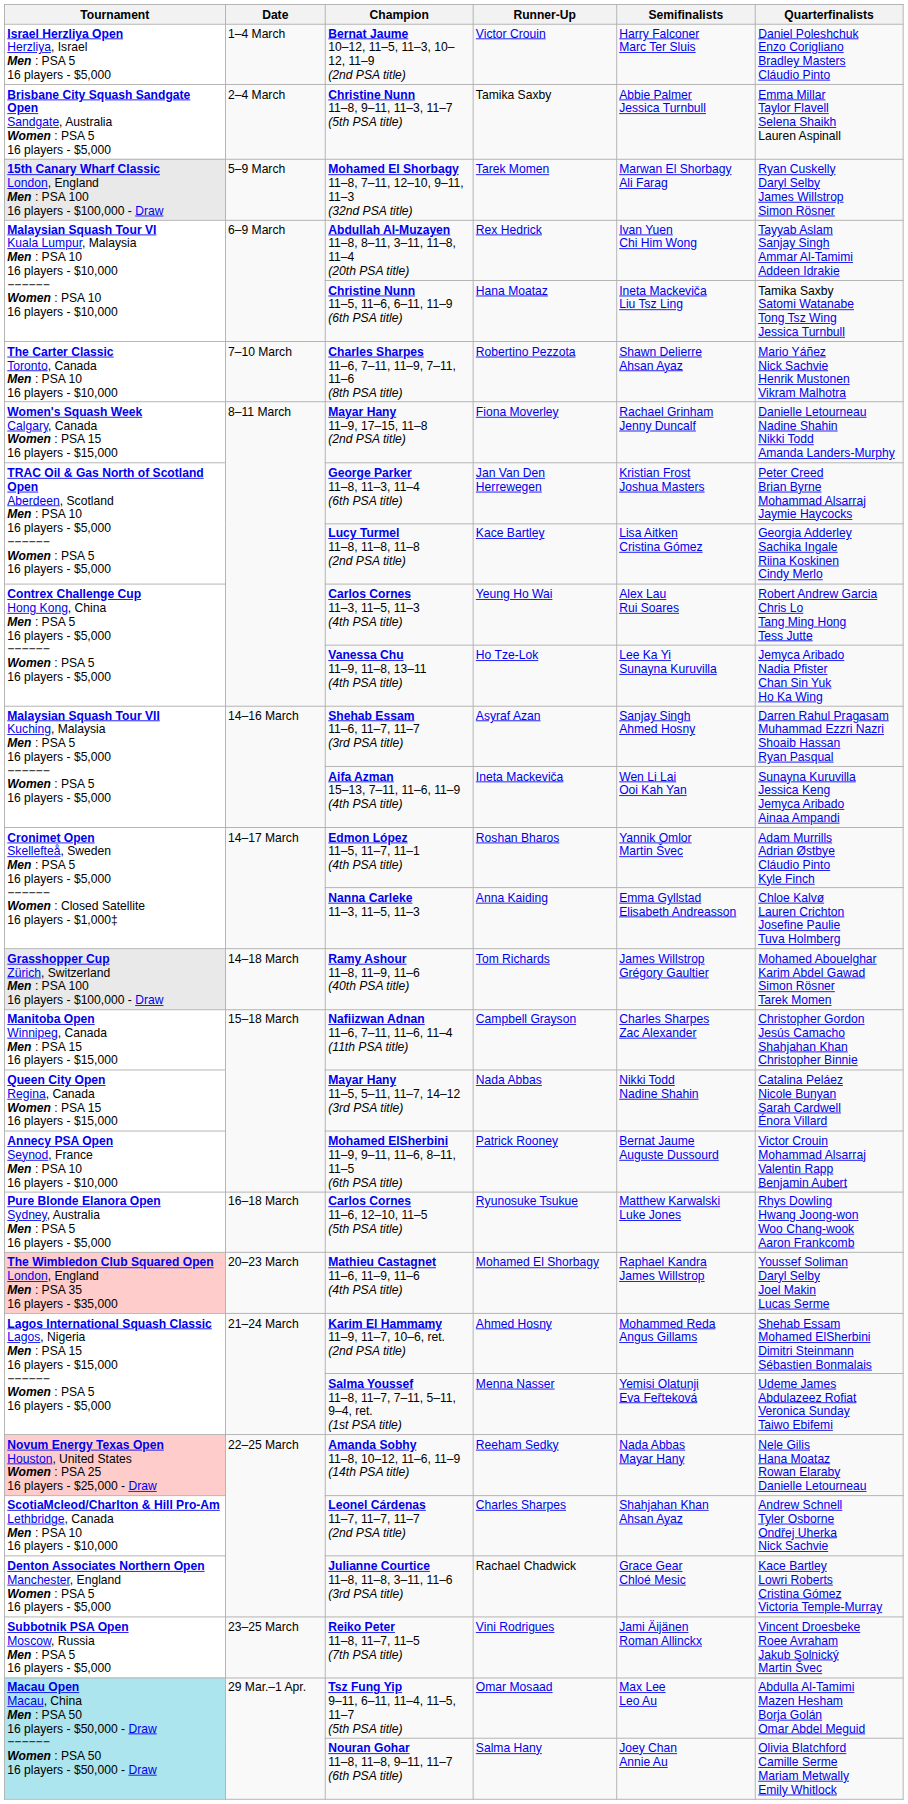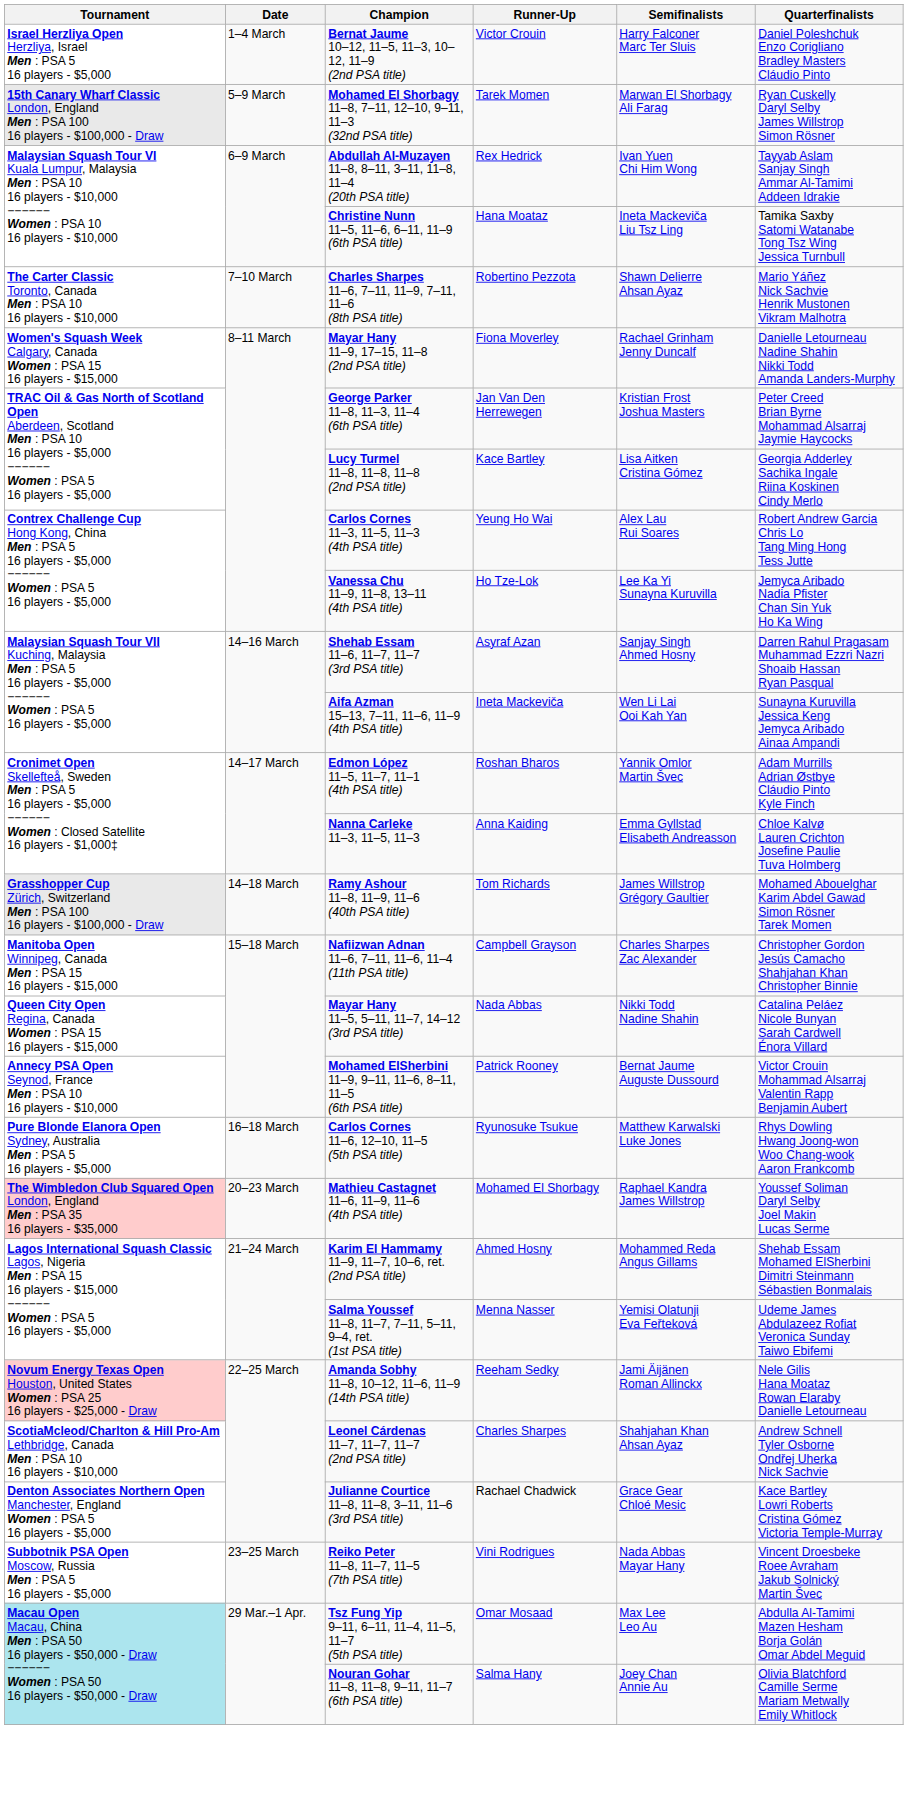 <table class="wikitable" style="font-size:88%">
 <tr>
 <th width=250>Tournament</th>
 <th width=110>Date</th>
 <th width=165>Champion</th>
 <th width=160>Runner-Up</th>
 <th width=155>Semifinalists</th>
 <th width=165>Quarterfinalists</th>
 </tr>
 <tr valign=top>
 <td style="background:#fff;"><strong><a href='#'>Israel Herzliya Open</a></strong><br> <a href='#'>Herzliya</a>, Israel<br><strong> <em>Men</em> </strong>: PSA 5<br>16 players - $5,000</td>
 <td>1–4 March</td>
 <td> <strong><a href='#'>Bernat Jaume</a></strong><br>10–12, 11–5, 11–3, 10–12, 11–9<br><em>(2nd PSA title)</em></td>
 <td> <a href='#'>Victor Crouin</a></td>
 <td> <a href='#'>Harry Falconer</a><br> <a href='#'>Marc Ter Sluis</a></td>
 <td> <a href='#'>Daniel Poleshchuk</a><br> <a href='#'>Enzo Corigliano</a><br> <a href='#'>Bradley Masters</a><br> <a href='#'>Cláudio Pinto</a></td>
-</tr>
-<tr valign=top>
-<td style="background:#fff;"><strong><a href='#'>Brisbane City Squash Sandgate Open</a></strong><br> <a href='#'>Sandgate</a>, Australia<br><strong> <em>Women</em> </strong>: PSA 5<br>16 players - $5,000</td>
-<td>2–4 March</td>
-<td> <strong><a href='#'>Christine Nunn</a></strong><br>11–8, 9–11, 11–3, 11–7<br><em>(5th PSA title)</em></td>
-<td> Tamika Saxby</td>
-<td> <a href='#'>Abbie Palmer</a><br> <a href='#'>Jessica Turnbull</a></td>
-<td> <a href='#'>Emma Millar</a><br> <a href='#'>Taylor Flavell</a><br> <a href='#'>Selena Shaikh</a><br> Lauren Aspinall</td>
 </tr>
 <tr valign=top>
 <td style="background:#E9E9E9;"><strong><a href='#'>15th Canary Wharf Classic</a></strong><br> <a href='#'>London</a>, England<br><strong> <em>Men</em> </strong>: PSA 100<br>16 players - $100,000 - <a href='#'>Draw</a></td>
 <td>5–9 March</td>
 <td> <strong><a href='#'>Mohamed El Shorbagy</a></strong><br>11–8, 7–11, 12–10, 9–11, 11–3<br><em>(32nd PSA title)</em></td>
 <td> <a href='#'>Tarek Momen</a></td>
 <td> <a href='#'>Marwan El Shorbagy</a><br> <a href='#'>Ali Farag</a></td>
 <td> <a href='#'>Ryan Cuskelly</a><br> <a href='#'>Daryl Selby</a><br> <a href='#'>James Willstrop</a><br> <a href='#'>Simon Rösner</a></td>
 </tr>
 <tr valign=top>
 <td rowspan=2 style="background:#fff;"><strong><a href='#'>Malaysian Squash Tour VI</a></strong><br> <a href='#'>Kuala Lumpur</a>, Malaysia<br><strong> <em>Men</em> </strong>: PSA 10<br>16 players - $10,000<br>−−−−−−<br><strong> <em>Women</em> </strong>: PSA 10<br>16 players - $10,000</td>
 <td rowspan=2>6–9 March</td>
 <td> <strong><a href='#'>Abdullah Al-Muzayen</a></strong><br>11–8, 8–11, 3–11, 11–8, 11–4<br><em>(20th PSA title)</em></td>
 <td> <a href='#'>Rex Hedrick</a></td>
 <td> <a href='#'>Ivan Yuen</a><br> <a href='#'>Chi Him Wong</a></td>
 <td> <a href='#'>Tayyab Aslam</a><br> <a href='#'>Sanjay Singh</a><br> <a href='#'>Ammar Al-Tamimi</a><br> <a href='#'>Addeen Idrakie</a></td>
 </tr>
 <tr valign=top>
 <td> <strong><a href='#'>Christine Nunn</a></strong><br>11–5, 11–6, 6–11, 11–9<br><em>(6th PSA title)</em></td>
 <td> <a href='#'>Hana Moataz</a></td>
 <td> <a href='#'>Ineta Mackeviča</a><br> <a href='#'>Liu Tsz Ling</a></td>
 <td> Tamika Saxby<br> <a href='#'>Satomi Watanabe</a><br> <a href='#'>Tong Tsz Wing</a><br> <a href='#'>Jessica Turnbull</a></td>
 </tr>
 <tr valign=top>
 <td style="background:#fff;"><strong><a href='#'>The Carter Classic</a></strong><br> <a href='#'>Toronto</a>, Canada<br><strong> <em>Men</em> </strong>: PSA 10<br>16 players - $10,000</td>
 <td>7–10 March</td>
 <td> <strong><a href='#'>Charles Sharpes</a></strong><br>11–6, 7–11, 11–9, 7–11, 11–6<br><em>(8th PSA title)</em></td>
 <td> <a href='#'>Robertino Pezzota</a></td>
 <td> <a href='#'>Shawn Delierre</a><br> <a href='#'>Ahsan Ayaz</a></td>
 <td> <a href='#'>Mario Yáñez</a><br> <a href='#'>Nick Sachvie</a><br> <a href='#'>Henrik Mustonen</a><br> <a href='#'>Vikram Malhotra</a></td>
 </tr>
 <tr valign=top>
 <td style="background:#fff;"><strong><a href='#'> Women's Squash Week</a></strong><br> <a href='#'>Calgary</a>, Canada<br><strong> <em>Women</em> </strong>: PSA 15<br>16 players - $15,000</td>
 <td rowspan=5>8–11 March</td>
 <td> <strong><a href='#'>Mayar Hany</a></strong><br>11–9, 17–15, 11–8<br><em>(2nd PSA title)</em></td>
 <td> <a href='#'>Fiona Moverley</a></td>
 <td> <a href='#'>Rachael Grinham</a><br> <a href='#'>Jenny Duncalf</a></td>
 <td> <a href='#'>Danielle Letourneau</a><br> <a href='#'>Nadine Shahin</a><br> <a href='#'>Nikki Todd</a><br> <a href='#'>Amanda Landers-Murphy</a></td>
 </tr>
 <tr valign=top>
 <td rowspan=2 style="background:#fff;"><strong><a href='#'>TRAC Oil & Gas North of Scotland Open</a></strong><br> <a href='#'>Aberdeen</a>, Scotland<br><strong> <em>Men</em> </strong>: PSA 10<br>16 players - $5,000<br>−−−−−−<br><strong> <em>Women</em> </strong>: PSA 5<br>16 players - $5,000</td>
 <td> <strong><a href='#'>George Parker</a></strong><br>11–8, 11–3, 11–4<br><em>(6th PSA title)</em></td>
 <td> <a href='#'>Jan Van Den Herrewegen</a></td>
 <td> <a href='#'>Kristian Frost</a><br> <a href='#'>Joshua Masters</a></td>
 <td> <a href='#'>Peter Creed</a><br> <a href='#'>Brian Byrne</a><br> <a href='#'>Mohammad Alsarraj</a><br> <a href='#'>Jaymie Haycocks</a></td>
 </tr>
 <tr valign=top>
 <td> <strong><a href='#'>Lucy Turmel</a></strong><br>11–8, 11–8, 11–8<br><em>(2nd PSA title)</em></td>
 <td> <a href='#'>Kace Bartley</a></td>
 <td> <a href='#'>Lisa Aitken</a><br> <a href='#'>Cristina Gómez</a></td>
 <td> <a href='#'>Georgia Adderley</a><br> <a href='#'>Sachika Ingale</a><br> <a href='#'>Riina Koskinen</a><br> <a href='#'>Cindy Merlo</a></td>
 </tr>
 <tr valign=top>
 <td rowspan=2 style="background:#fff;"><strong><a href='#'>Contrex Challenge Cup</a></strong><br> <a href='#'>Hong Kong</a>, China<br><strong> <em>Men</em> </strong>: PSA 5<br>16 players - $5,000<br>−−−−−−<br><strong> <em>Women</em> </strong>: PSA 5<br>16 players - $5,000</td>
 <td> <strong><a href='#'>Carlos Cornes</a></strong><br>11–3, 11–5, 11–3<br><em>(4th PSA title)</em></td>
 <td> <a href='#'>Yeung Ho Wai</a></td>
 <td> <a href='#'>Alex Lau</a><br> <a href='#'>Rui Soares</a></td>
 <td> <a href='#'>Robert Andrew Garcia</a><br> <a href='#'>Chris Lo</a><br> <a href='#'>Tang Ming Hong</a><br> <a href='#'>Tess Jutte</a></td>
 </tr>
 <tr valign=top>
 <td> <strong><a href='#'>Vanessa Chu</a></strong><br>11–9, 11–8, 13–11<br><em>(4th PSA title)</em></td>
 <td> <a href='#'>Ho Tze-Lok</a></td>
 <td> <a href='#'>Lee Ka Yi</a><br> <a href='#'>Sunayna Kuruvilla</a></td>
 <td> <a href='#'>Jemyca Aribado</a><br> <a href='#'>Nadia Pfister</a><br> <a href='#'>Chan Sin Yuk</a><br> <a href='#'>Ho Ka Wing</a></td>
 </tr>
 <tr valign=top>
 <td rowspan=2 style="background:#fff;"><strong><a href='#'>Malaysian Squash Tour VII</a></strong><br> <a href='#'>Kuching</a>, Malaysia<br><strong> <em>Men</em> </strong>: PSA 5<br>16 players - $5,000<br>−−−−−−<br><strong> <em>Women</em> </strong>: PSA 5<br>16 players - $5,000</td>
 <td rowspan=2>14–16 March</td>
 <td> <strong><a href='#'>Shehab Essam</a></strong><br>11–6, 11–7, 11–7<br><em>(3rd PSA title)</em></td>
 <td> <a href='#'>Asyraf Azan</a></td>
 <td> <a href='#'>Sanjay Singh</a><br> <a href='#'>Ahmed Hosny</a></td>
 <td> <a href='#'>Darren Rahul Pragasam</a><br> <a href='#'>Muhammad Ezzri Nazri</a><br> <a href='#'>Shoaib Hassan</a><br> <a href='#'>Ryan Pasqual</a></td>
 </tr>
 <tr valign=top>
 <td> <strong><a href='#'>Aifa Azman</a></strong><br>15–13, 7–11, 11–6, 11–9<br><em>(4th PSA title)</em></td>
 <td> <a href='#'>Ineta Mackeviča</a></td>
 <td> <a href='#'>Wen Li Lai</a><br> <a href='#'>Ooi Kah Yan</a></td>
 <td> <a href='#'>Sunayna Kuruvilla</a><br> <a href='#'>Jessica Keng</a><br> <a href='#'>Jemyca Aribado</a><br> <a href='#'>Ainaa Ampandi</a></td>
 </tr>
 <tr valign=top>
 <td rowspan=2 style="background:#fff;"><strong><a href='#'>Cronimet Open</a></strong><br> <a href='#'>Skellefteå</a>, Sweden<br><strong> <em>Men</em> </strong>: PSA 5<br>16 players - $5,000<br>−−−−−−<br><strong> <em>Women</em> </strong>: Closed Satellite<br>16 players - $1,000‡</td>
 <td rowspan=2>14–17 March</td>
 <td> <strong><a href='#'>Edmon López</a></strong><br>11–5, 11–7, 11–1<br><em>(4th PSA title)</em></td>
 <td> <a href='#'>Roshan Bharos</a></td>
 <td> <a href='#'>Yannik Omlor</a><br> <a href='#'>Martin Švec</a></td>
 <td> <a href='#'>Adam Murrills</a><br> <a href='#'>Adrian Østbye</a><br> <a href='#'>Cláudio Pinto</a><br> <a href='#'>Kyle Finch</a></td>
 </tr>
 <tr valign=top>
 <td> <strong><a href='#'>Nanna Carleke</a></strong><br>11–3, 11–5, 11–3</td>
 <td> <a href='#'>Anna Kaiding</a></td>
 <td> <a href='#'>Emma Gyllstad</a><br> <a href='#'>Elisabeth Andreasson</a></td>
 <td> <a href='#'>Chloe Kalvø</a><br> <a href='#'>Lauren Crichton</a><br> <a href='#'>Josefine Paulie</a><br> <a href='#'>Tuva Holmberg</a></td>
 </tr>
 <tr valign=top>
 <td style="background:#E9E9E9;"><strong><a href='#'>Grasshopper Cup</a></strong><br> <a href='#'>Zürich</a>, Switzerland<br><strong> <em>Men</em> </strong>: PSA 100<br>16 players - $100,000 - <a href='#'>Draw</a></td>
 <td>14–18 March</td>
 <td> <strong><a href='#'>Ramy Ashour</a></strong><br>11–8, 11–9, 11–6<br><em>(40th PSA title)</em></td>
 <td> <a href='#'>Tom Richards</a></td>
 <td> <a href='#'>James Willstrop</a><br> <a href='#'>Grégory Gaultier</a></td>
 <td> <a href='#'>Mohamed Abouelghar</a><br> <a href='#'>Karim Abdel Gawad</a><br> <a href='#'>Simon Rösner</a><br> <a href='#'>Tarek Momen</a></td>
 </tr>
 <tr valign=top>
 <td style="background:#fff;"><strong><a href='#'>Manitoba Open</a></strong><br> <a href='#'>Winnipeg</a>, Canada<br><strong> <em>Men</em> </strong>: PSA 15<br>16 players - $15,000</td>
 <td rowspan=3>15–18 March</td>
 <td> <strong><a href='#'>Nafiizwan Adnan</a></strong><br>11–6, 7–11, 11–6, 11–4<br><em>(11th PSA title)</em></td>
 <td> <a href='#'>Campbell Grayson</a></td>
 <td> <a href='#'>Charles Sharpes</a><br> <a href='#'>Zac Alexander</a></td>
 <td> <a href='#'>Christopher Gordon</a><br> <a href='#'>Jesús Camacho</a><br> <a href='#'>Shahjahan Khan</a><br> <a href='#'>Christopher Binnie</a></td>
 </tr>
 <tr valign=top>
 <td style="background:#fff;"><strong><a href='#'>Queen City Open</a></strong><br> <a href='#'>Regina</a>, Canada<br><strong> <em>Women</em> </strong>: PSA 15<br>16 players - $15,000</td>
 <td> <strong><a href='#'>Mayar Hany</a></strong><br>11–5, 5–11, 11–7, 14–12<br><em>(3rd PSA title)</em></td>
 <td> <a href='#'>Nada Abbas</a></td>
 <td> <a href='#'>Nikki Todd</a><br> <a href='#'>Nadine Shahin</a></td>
 <td> <a href='#'>Catalina Peláez</a><br> <a href='#'>Nicole Bunyan</a><br> <a href='#'>Sarah Cardwell</a><br> <a href='#'>Énora Villard</a></td>
 </tr>
 <tr valign=top>
 <td style="background:#fff;"><strong><a href='#'>Annecy PSA Open</a></strong><br> <a href='#'>Seynod</a>, France<br><strong> <em>Men</em> </strong>: PSA 10<br>16 players - $10,000</td>
 <td> <strong><a href='#'>Mohamed ElSherbini</a></strong><br>11–9, 9–11, 11–6, 8–11, 11–5<br><em>(6th PSA title)</em></td>
 <td> <a href='#'>Patrick Rooney</a></td>
 <td> <a href='#'>Bernat Jaume</a><br> <a href='#'>Auguste Dussourd</a></td>
 <td> <a href='#'>Victor Crouin</a><br> <a href='#'>Mohammad Alsarraj</a><br> <a href='#'>Valentin Rapp</a><br> <a href='#'>Benjamin Aubert</a></td>
 </tr>
 <tr valign=top>
 <td style="background:#fff;"><strong><a href='#'>Pure Blonde Elanora Open</a></strong><br> <a href='#'>Sydney</a>, Australia<br><strong> <em>Men</em> </strong>: PSA 5<br>16 players - $5,000</td>
 <td>16–18 March</td>
 <td> <strong><a href='#'>Carlos Cornes</a></strong><br>11–6, 12–10, 11–5<br><em>(5th PSA title)</em></td>
 <td> <a href='#'>Ryunosuke Tsukue</a></td>
 <td> <a href='#'>Matthew Karwalski</a><br> <a href='#'>Luke Jones</a></td>
 <td> <a href='#'>Rhys Dowling</a><br> <a href='#'>Hwang Joong-won</a><br> <a href='#'>Woo Chang-wook</a><br> <a href='#'>Aaron Frankcomb</a></td>
 </tr>
 <tr valign=top>
 <td style="background:#ffcccc;"><strong><a href='#'>The Wimbledon Club Squared Open</a></strong><br> <a href='#'>London</a>, England<br><strong> <em>Men</em> </strong>: PSA 35<br>16 players - $35,000</td>
 <td>20–23 March</td>
 <td> <strong><a href='#'>Mathieu Castagnet</a></strong><br>11–6, 11–9, 11–6<br><em>(4th PSA title)</em></td>
 <td> <a href='#'>Mohamed El Shorbagy</a></td>
 <td> <a href='#'>Raphael Kandra</a><br> <a href='#'>James Willstrop</a></td>
 <td> <a href='#'>Youssef Soliman</a><br> <a href='#'>Daryl Selby</a><br> <a href='#'>Joel Makin</a><br> <a href='#'>Lucas Serme</a></td>
 </tr>
 <tr valign=top>
 <td rowspan=2 style="background:#fff;"><strong><a href='#'>Lagos International Squash Classic</a></strong><br> <a href='#'>Lagos</a>, Nigeria<br><strong> <em>Men</em> </strong>: PSA 15<br>16 players - $15,000<br>−−−−−−<br><strong> <em>Women</em> </strong>: PSA 5<br>16 players - $5,000</td>
 <td rowspan=2>21–24 March</td>
 <td> <strong><a href='#'>Karim El Hammamy</a></strong><br>11–9, 11–7, 10–6, ret.<br><em>(2nd PSA title)</em></td>
 <td> <a href='#'>Ahmed Hosny</a></td>
 <td> <a href='#'>Mohammed Reda</a><br> <a href='#'>Angus Gillams</a></td>
 <td> <a href='#'>Shehab Essam</a><br> <a href='#'>Mohamed ElSherbini</a><br> <a href='#'>Dimitri Steinmann</a><br> <a href='#'>Sébastien Bonmalais</a></td>
 </tr>
 <tr valign=top>
 <td> <strong><a href='#'>Salma Youssef</a></strong><br>11–8, 11–7, 7–11, 5–11, 9–4, ret.<br><em>(1st PSA title)</em></td>
 <td> <a href='#'>Menna Nasser</a></td>
 <td> <a href='#'>Yemisi Olatunji</a><br> <a href='#'>Eva Feřteková</a></td>
 <td> <a href='#'>Udeme James</a><br> <a href='#'>Abdulazeez Rofiat</a><br> <a href='#'>Veronica Sunday</a><br> <a href='#'>Taiwo Ebifemi</a></td>
 </tr>
 <tr valign=top>
 <td style="background:#ffcccc;"><strong><a href='#'>Novum Energy Texas Open</a></strong><br> <a href='#'>Houston</a>, United States<br><strong> <em>Women</em> </strong>: PSA 25<br>16 players - $25,000 - <a href='#'>Draw</a></td>
 <td rowspan=3>22–25 March</td>
 <td> <strong><a href='#'>Amanda Sobhy</a></strong><br>11–8, 10–12, 11–6, 11–9<br><em>(14th PSA title)</em></td>
 <td> <a href='#'>Reeham Sedky</a></td>
-<td> <a href='#'>Nada Abbas</a><br> <a href='#'>Mayar Hany</a></td>
+<td> <a href='#'>Jami Äijänen</a><br> <a href='#'>Roman Allinckx</a></td>
 <td> <a href='#'>Nele Gilis</a><br> <a href='#'>Hana Moataz</a><br> <a href='#'>Rowan Elaraby</a><br> <a href='#'>Danielle Letourneau</a></td>
 </tr>
 <tr valign=top>
 <td style="background:#fff;"><strong><a href='#'>ScotiaMcleod/Charlton & Hill Pro-Am</a></strong><br> <a href='#'>Lethbridge</a>, Canada<br><strong> <em>Men</em> </strong>: PSA 10<br>16 players - $10,000</td>
 <td> <strong><a href='#'>Leonel Cárdenas</a></strong><br>11–7, 11–7, 11–7<br><em>(2nd PSA title)</em></td>
 <td> <a href='#'>Charles Sharpes</a></td>
 <td> <a href='#'>Shahjahan Khan</a><br> <a href='#'>Ahsan Ayaz</a></td>
 <td> <a href='#'>Andrew Schnell</a><br> <a href='#'>Tyler Osborne</a><br> <a href='#'>Ondřej Uherka</a><br> <a href='#'>Nick Sachvie</a></td>
 </tr>
 <tr valign=top>
 <td style="background:#fff;"><strong><a href='#'>Denton Associates Northern Open</a></strong><br> <a href='#'>Manchester</a>, England<br><strong> <em>Women</em> </strong>: PSA 5<br>16 players - $5,000</td>
 <td> <strong><a href='#'>Julianne Courtice</a></strong><br>11–8, 11–8, 3–11, 11–6<br><em>(3rd PSA title)</em></td>
 <td> Rachael Chadwick</td>
 <td> <a href='#'>Grace Gear</a><br> <a href='#'>Chloé Mesic</a></td>
 <td> <a href='#'>Kace Bartley</a><br> <a href='#'>Lowri Roberts</a><br> <a href='#'>Cristina Gómez</a><br> <a href='#'>Victoria Temple-Murray</a></td>
 </tr>
 <tr valign=top>
 <td style="background:#fff;"><strong><a href='#'>Subbotnik PSA Open</a></strong><br> <a href='#'>Moscow</a>, Russia<br><strong> <em>Men</em> </strong>: PSA 5<br>16 players - $5,000</td>
 <td>23–25 March</td>
 <td> <strong><a href='#'>Reiko Peter</a></strong><br>11–8, 11–7, 11–5<br><em>(7th PSA title)</em></td>
 <td> <a href='#'>Vini Rodrigues</a></td>
-<td> <a href='#'>Jami Äijänen</a><br> <a href='#'>Roman Allinckx</a></td>
+<td> <a href='#'>Nada Abbas</a><br> <a href='#'>Mayar Hany</a></td>
 <td> <a href='#'>Vincent Droesbeke</a><br> <a href='#'>Roee Avraham</a><br> <a href='#'>Jakub Solnický</a><br> <a href='#'>Martin Švec</a></td>
 </tr>
 <tr valign=top>
 <td rowspan=2 style="background:#ACE5EE;"><strong><a href='#'>Macau Open</a></strong><br> <a href='#'>Macau</a>, China<br><strong> <em>Men</em> </strong>: PSA 50<br>16 players - $50,000 - <a href='#'>Draw</a><br>−−−−−−<br><strong> <em>Women</em> </strong>: PSA 50<br>16 players - $50,000 - <a href='#'>Draw</a></td>
 <td rowspan=2>29 Mar.–1 Apr.</td>
 <td> <strong><a href='#'>Tsz Fung Yip</a></strong><br>9–11, 6–11, 11–4, 11–5, 11–7<br><em>(5th PSA title)</em></td>
 <td> <a href='#'>Omar Mosaad</a></td>
 <td> <a href='#'>Max Lee</a><br> <a href='#'>Leo Au</a></td>
 <td> <a href='#'>Abdulla Al-Tamimi</a><br> <a href='#'>Mazen Hesham</a><br> <a href='#'>Borja Golán</a><br> <a href='#'>Omar Abdel Meguid</a></td>
 </tr>
 <tr valign=top>
 <td> <strong><a href='#'>Nouran Gohar</a></strong><br>11–8, 11–8, 9–11, 11–7<br><em>(6th PSA title)</em></td>
 <td> <a href='#'>Salma Hany</a></td>
 <td> <a href='#'>Joey Chan</a><br> <a href='#'>Annie Au</a></td>
 <td> <a href='#'>Olivia Blatchford</a><br> <a href='#'>Camille Serme</a><br> <a href='#'>Mariam Metwally</a><br> <a href='#'>Emily Whitlock</a></td>
 </tr>
 </table>
